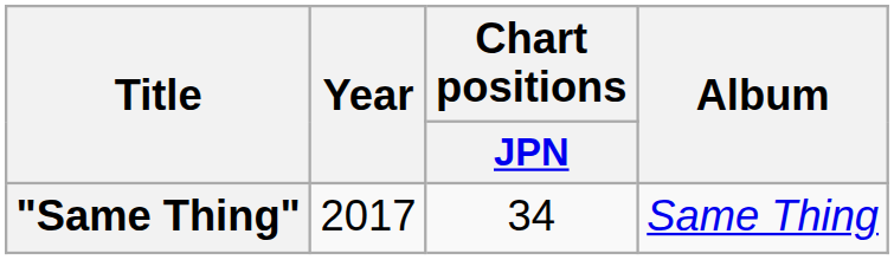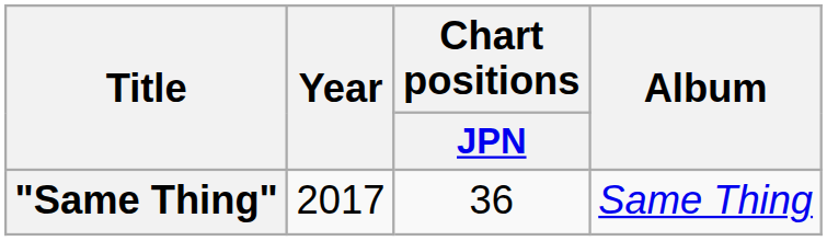 <table class="wikitable plainrowheaders" style="text-align:center">
 <tr>
 <th rowspan="2">Title</th>
 <th rowspan="2">Year</th>
 <th colspan="1">Chart positions</th>
 <th rowspan="2">Album</th>
 </tr>
 <tr>
 <th scope="col" style="width:2.5em;font-size:90%;"><a href='#'>JPN</a><br></th>
 </tr>
 <tr>
 <th scope="row">"Same Thing"<br></th>
 <td>2017</td>
-<td>34</td>
+<td>36</td>
 <td><em><a href='#'>Same Thing</a></em></td>
 </tr>
 </table>
